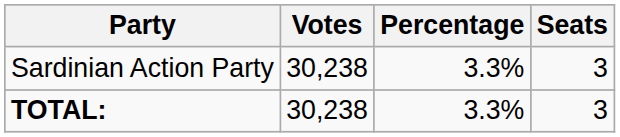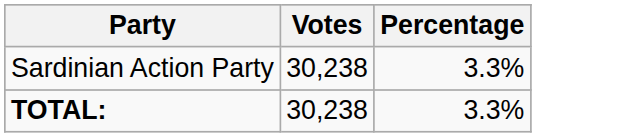 <table class="wikitable mw-collapsible" style="text-align:right">
 <tr>
 <th>Party</th>
 <th>Votes</th>
 <th>Percentage</th>
-<th>Seats</th>
 </tr>
 <tr>
 <td style="text-align:left;">Sardinian Action Party</td>
 <td>30,238</td>
 <td>3.3%</td>
-<td>3</td>
 </tr>
 <tr>
 <td style="text-align:left;"><strong>TOTAL:</strong></td>
 <td>30,238</td>
 <td>3.3%</td>
-<td>3</td>
 </tr>
 </table>
